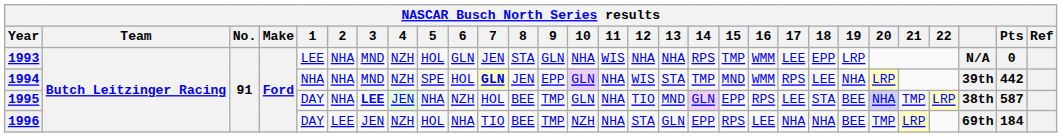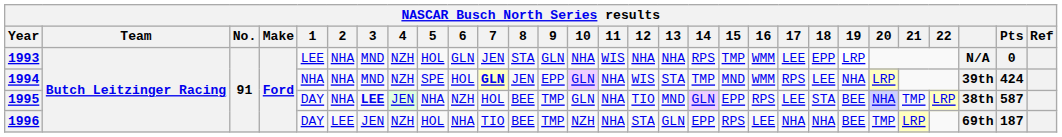 <table class="wikitable" style="text-align:center; font-size:75%">
 <tr>
 <th colspan=29><a href='#'>NASCAR Busch North Series</a> results</th>
 </tr>
 <tr>
 <th>Year</th>
 <th>Team</th>
 <th>No.</th>
 <th>Make</th>
 <th>1</th>
 <th>2</th>
 <th>3</th>
 <th>4</th>
 <th>5</th>
 <th>6</th>
 <th>7</th>
 <th>8</th>
 <th>9</th>
 <th>10</th>
 <th>11</th>
 <th>12</th>
 <th>13</th>
 <th>14</th>
 <th>15</th>
 <th>16</th>
 <th>17</th>
 <th>18</th>
 <th>19</th>
 <th>20</th>
 <th>21</th>
 <th>22</th>
 <th></th>
 <th>Pts</th>
 <th>Ref</th>
 </tr>
 <tr>
 <th><a href='#'>1993</a></th>
 <th rowspan=4><a href='#'>Butch Leitzinger Racing</a></th>
 <th rowspan=4>91</th>
 <th rowspan=4><a href='#'>Ford</a></th>
 <td><a href='#'>LEE</a></td>
 <td><a href='#'>NHA</a></td>
 <td><a href='#'>MND</a></td>
 <td><a href='#'>NZH</a></td>
 <td><a href='#'>HOL</a></td>
 <td><a href='#'>GLN</a></td>
 <td><a href='#'>JEN</a></td>
 <td><a href='#'>STA</a></td>
 <td><a href='#'>GLN</a></td>
 <td><a href='#'>NHA</a></td>
 <td><a href='#'>WIS</a></td>
 <td><a href='#'>NHA</a></td>
 <td><a href='#'>NHA</a></td>
 <td><a href='#'>RPS</a></td>
 <td><a href='#'>TMP</a></td>
 <td><a href='#'>WMM</a></td>
 <td><a href='#'>LEE</a></td>
 <td><a href='#'>EPP</a></td>
 <td style="background:#FFFFFF;"><a href='#'>LRP</a><br></td>
 <td colspan=3></td>
 <th>N/A</th>
 <th>0</th>
 <th></th>
 </tr>
 <tr>
 <th><a href='#'>1994</a></th>
 <td><a href='#'>NHA</a></td>
 <td><a href='#'>NHA</a></td>
 <td><a href='#'>MND</a></td>
 <td><a href='#'>NZH</a></td>
 <td><a href='#'>SPE</a></td>
 <td><a href='#'>HOL</a></td>
 <td style="background:#FFFFBF;"><strong><a href='#'>GLN</a></strong><br></td>
 <td><a href='#'>JEN</a></td>
 <td><a href='#'>EPP</a></td>
 <td style="background:#EFCFFF;"><a href='#'>GLN</a><br></td>
 <td><a href='#'>NHA</a></td>
 <td><a href='#'>WIS</a></td>
 <td><a href='#'>STA</a></td>
 <td><a href='#'>TMP</a></td>
 <td><a href='#'>MND</a></td>
 <td><a href='#'>WMM</a></td>
 <td><a href='#'>RPS</a></td>
 <td><a href='#'>LEE</a></td>
 <td><a href='#'>NHA</a></td>
 <td style="background:#FFFFBF;"><a href='#'>LRP</a><br></td>
 <td colspan=2></td>
 <th>39th</th>
-<th>442</th>
+<th>424</th>
 <th></th>
 </tr>
 <tr>
 <th><a href='#'>1995</a></th>
 <td><a href='#'>DAY</a></td>
 <td><a href='#'>NHA</a></td>
 <td><strong><a href='#'>LEE</a></strong></td>
 <td style="background:#DFFFDF;"><a href='#'>JEN</a><br></td>
 <td><a href='#'>NHA</a></td>
 <td><a href='#'>NZH</a></td>
 <td><a href='#'>HOL</a></td>
 <td><a href='#'>BEE</a></td>
 <td><a href='#'>TMP</a></td>
 <td><a href='#'>GLN</a></td>
 <td><a href='#'>NHA</a></td>
 <td><a href='#'>TIO</a></td>
 <td><a href='#'>MND</a></td>
 <td style="background:#EFCFFF;"><a href='#'>GLN</a><br></td>
 <td><a href='#'>EPP</a></td>
 <td><a href='#'>RPS</a></td>
 <td><a href='#'>LEE</a></td>
 <td><a href='#'>STA</a></td>
 <td><a href='#'>BEE</a></td>
 <td style="background:#CFCFFF;"><a href='#'>NHA</a><br></td>
 <td><a href='#'>TMP</a></td>
 <td style="background:#FFFFBF;"><a href='#'>LRP</a><br></td>
 <th>38th</th>
 <th>587</th>
 <th></th>
 </tr>
 <tr>
 <th><a href='#'>1996</a></th>
 <td><a href='#'>DAY</a></td>
 <td><a href='#'>LEE</a></td>
 <td><a href='#'>JEN</a></td>
 <td><a href='#'>NZH</a></td>
 <td><a href='#'>HOL</a></td>
 <td><a href='#'>NHA</a></td>
 <td><a href='#'>TIO</a></td>
 <td><a href='#'>BEE</a></td>
 <td><a href='#'>TMP</a></td>
 <td><a href='#'>NZH</a></td>
 <td><a href='#'>NHA</a></td>
 <td><a href='#'>STA</a></td>
 <td><a href='#'>GLN</a></td>
 <td><a href='#'>EPP</a></td>
 <td><a href='#'>RPS</a></td>
 <td><a href='#'>LEE</a></td>
 <td><a href='#'>NHA</a></td>
 <td><a href='#'>NHA</a></td>
 <td><a href='#'>BEE</a></td>
 <td><a href='#'>TMP</a></td>
 <td style="background:#FFFFBF;"><a href='#'>LRP</a><br></td>
 <td></td>
 <th>69th</th>
-<th>184</th>
+<th>187</th>
 <th></th>
 </tr>
 </table>
